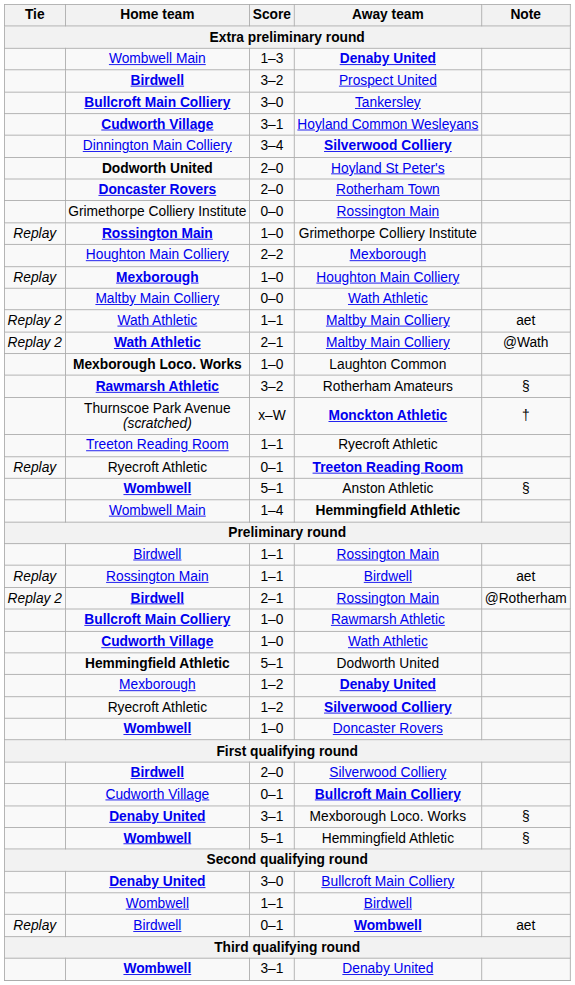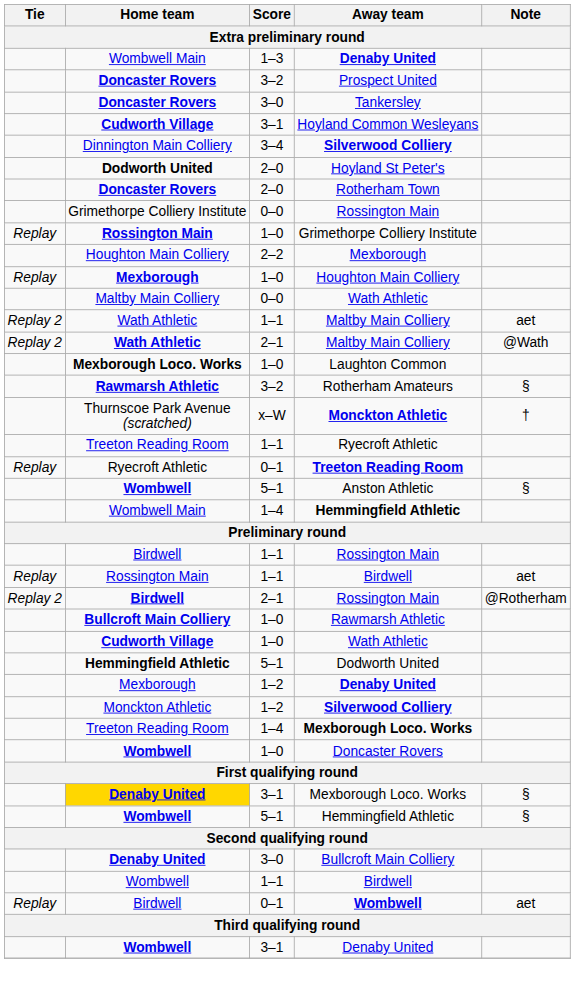 <table class="wikitable" style="text-align:center;">
 <tr>
 <th>Tie</th>
 <th>Home team</th>
 <th>Score</th>
 <th>Away team</th>
 <th>Note</th>
 </tr>
 <tr>
 <th colspan=5>Extra preliminary round</th>
 </tr>
 <tr>
 <td></td>
 <td><a href='#'>Wombwell Main</a></td>
 <td>1–3</td>
 <td><strong><a href='#'>Denaby United</a></strong></td>
 <td></td>
 </tr>
 <tr>
 <td></td>
-<td><strong><a href='#'>Birdwell</a></strong></td>
+<td><strong><a href='#'>Doncaster Rovers</a></strong></td>
 <td>3–2</td>
 <td><a href='#'>Prospect United</a></td>
 <td></td>
 </tr>
 <tr>
 <td></td>
-<td><strong><a href='#'>Bullcroft Main Colliery</a></strong></td>
+<td><strong><a href='#'>Doncaster Rovers</a></strong></td>
 <td>3–0</td>
 <td><a href='#'>Tankersley</a></td>
 <td></td>
 </tr>
 <tr>
 <td></td>
 <td><strong><a href='#'>Cudworth Village</a></strong></td>
 <td>3–1</td>
 <td><a href='#'>Hoyland Common Wesleyans</a></td>
 <td></td>
 </tr>
 <tr>
 <td></td>
 <td><a href='#'>Dinnington Main Colliery</a></td>
 <td>3–4</td>
 <td><strong><a href='#'>Silverwood Colliery</a></strong></td>
 <td></td>
 </tr>
 <tr>
 <td></td>
 <td><strong>Dodworth United</strong></td>
 <td>2–0</td>
 <td><a href='#'>Hoyland St Peter's</a></td>
 <td></td>
 </tr>
 <tr>
 <td></td>
 <td><strong><a href='#'>Doncaster Rovers</a></strong></td>
 <td>2–0</td>
 <td><a href='#'>Rotherham Town</a></td>
 <td></td>
 </tr>
 <tr>
 <td></td>
 <td>Grimethorpe Colliery Institute</td>
 <td>0–0</td>
 <td><a href='#'>Rossington Main</a></td>
 <td></td>
 </tr>
 <tr>
 <td><em>Replay</em></td>
 <td><strong><a href='#'>Rossington Main</a></strong></td>
 <td>1–0</td>
 <td>Grimethorpe Colliery Institute</td>
 <td></td>
 </tr>
 <tr>
 <td></td>
 <td><a href='#'>Houghton Main Colliery</a></td>
 <td>2–2</td>
 <td><a href='#'>Mexborough</a></td>
 <td></td>
 </tr>
 <tr>
 <td><em>Replay</em></td>
 <td><strong><a href='#'>Mexborough</a></strong></td>
 <td>1–0</td>
 <td><a href='#'>Houghton Main Colliery</a></td>
 <td></td>
 </tr>
 <tr>
 <td></td>
 <td><a href='#'>Maltby Main Colliery</a></td>
 <td>0–0</td>
 <td><a href='#'>Wath Athletic</a></td>
 <td></td>
 </tr>
 <tr>
 <td><em>Replay 2</em></td>
 <td><a href='#'>Wath Athletic</a></td>
 <td>1–1</td>
 <td><a href='#'>Maltby Main Colliery</a></td>
 <td>aet</td>
 </tr>
 <tr>
 <td><em>Replay 2</em></td>
 <td><strong><a href='#'>Wath Athletic</a></strong></td>
 <td>2–1</td>
 <td><a href='#'>Maltby Main Colliery</a></td>
 <td>@Wath</td>
 </tr>
 <tr>
 <td></td>
 <td><strong>Mexborough Loco. Works</strong></td>
 <td>1–0</td>
 <td>Laughton Common</td>
 <td></td>
 </tr>
 <tr>
 <td></td>
 <td><strong><a href='#'>Rawmarsh Athletic</a></strong></td>
 <td>3–2</td>
 <td>Rotherham Amateurs</td>
 <td>§</td>
 </tr>
 <tr>
 <td></td>
 <td>Thurnscoe Park Avenue<br><em>(scratched)</em></td>
 <td>x–W</td>
 <td><strong><a href='#'>Monckton Athletic</a></strong></td>
 <td>†</td>
 </tr>
 <tr>
 <td></td>
 <td><a href='#'>Treeton Reading Room</a></td>
 <td>1–1</td>
 <td>Ryecroft Athletic</td>
 <td></td>
 </tr>
 <tr>
 <td><em>Replay</em></td>
 <td>Ryecroft Athletic</td>
 <td>0–1</td>
 <td><strong><a href='#'>Treeton Reading Room</a></strong></td>
 <td></td>
 </tr>
 <tr>
 <td></td>
 <td><strong><a href='#'>Wombwell</a></strong></td>
 <td>5–1</td>
 <td>Anston Athletic</td>
 <td>§</td>
 </tr>
 <tr>
 <td></td>
 <td><a href='#'>Wombwell Main</a></td>
 <td>1–4</td>
 <td><strong>Hemmingfield Athletic</strong></td>
 <td></td>
 </tr>
 <tr>
 <th colspan=5>Preliminary round</th>
 </tr>
 <tr>
 <td></td>
 <td><a href='#'>Birdwell</a></td>
 <td>1–1</td>
 <td><a href='#'>Rossington Main</a></td>
 <td></td>
 </tr>
 <tr>
 <td><em>Replay</em></td>
 <td><a href='#'>Rossington Main</a></td>
 <td>1–1</td>
 <td><a href='#'>Birdwell</a></td>
 <td>aet</td>
 </tr>
 <tr>
 <td><em>Replay 2</em></td>
 <td><strong><a href='#'>Birdwell</a></strong></td>
 <td>2–1</td>
 <td><a href='#'>Rossington Main</a></td>
 <td>@Rotherham</td>
 </tr>
 <tr>
 <td></td>
 <td><strong><a href='#'>Bullcroft Main Colliery</a></strong></td>
 <td>1–0</td>
 <td><a href='#'>Rawmarsh Athletic</a></td>
 <td></td>
 </tr>
 <tr>
 <td></td>
 <td><strong><a href='#'>Cudworth Village</a></strong></td>
 <td>1–0</td>
 <td><a href='#'>Wath Athletic</a></td>
 <td></td>
 </tr>
 <tr>
 <td></td>
 <td><strong>Hemmingfield Athletic</strong></td>
 <td>5–1</td>
 <td>Dodworth United</td>
 <td></td>
 </tr>
 <tr>
 <td></td>
 <td><a href='#'>Mexborough</a></td>
 <td>1–2</td>
 <td><strong><a href='#'>Denaby United</a></strong></td>
 <td></td>
 </tr>
 <tr>
 <td></td>
-<td>Ryecroft Athletic</td>
+<td><a href='#'>Monckton Athletic</a></td>
 <td>1–2</td>
 <td><strong><a href='#'>Silverwood Colliery</a></strong></td>
+<td></td>
+</tr>
+<tr>
+<td></td>
+<td><a href='#'>Treeton Reading Room</a></td>
+<td>1–4</td>
+<td><strong>Mexborough Loco. Works</strong></td>
 <td></td>
 </tr>
 <tr>
 <td></td>
 <td><strong><a href='#'>Wombwell</a></strong></td>
 <td>1–0</td>
 <td><a href='#'>Doncaster Rovers</a></td>
 <td></td>
 </tr>
 <tr>
 <th colspan=5>First qualifying round</th>
 </tr>
 <tr>
 <td></td>
-<td><strong><a href='#'>Birdwell</a></strong></td>
-<td>2–0</td>
-<td><a href='#'>Silverwood Colliery</a></td>
-<td></td>
-</tr>
-<tr>
-<td></td>
-<td><a href='#'>Cudworth Village</a></td>
-<td>0–1</td>
-<td><strong><a href='#'>Bullcroft Main Colliery</a></strong></td>
-<td></td>
-</tr>
-<tr>
-<td></td>
-<td><strong><a href='#'>Denaby United</a></strong></td>
+<td style="background: gold;"><strong><a href='#'>Denaby United</a></strong></td>
 <td>3–1</td>
 <td>Mexborough Loco. Works</td>
 <td>§</td>
 </tr>
 <tr>
 <td></td>
 <td><strong><a href='#'>Wombwell</a></strong></td>
 <td>5–1</td>
 <td>Hemmingfield Athletic</td>
 <td>§</td>
 </tr>
 <tr>
 <th colspan=5>Second qualifying round</th>
 </tr>
 <tr>
 <td></td>
 <td><strong><a href='#'>Denaby United</a></strong></td>
 <td>3–0</td>
 <td><a href='#'>Bullcroft Main Colliery</a></td>
 <td></td>
 </tr>
 <tr>
 <td></td>
 <td><a href='#'>Wombwell</a></td>
 <td>1–1</td>
 <td><a href='#'>Birdwell</a></td>
 <td></td>
 </tr>
 <tr>
 <td><em>Replay</em></td>
 <td><a href='#'>Birdwell</a></td>
 <td>0–1</td>
 <td><strong><a href='#'>Wombwell</a></strong></td>
 <td>aet</td>
 </tr>
 <tr>
 <th colspan=5>Third qualifying round</th>
 </tr>
 <tr>
 <td></td>
 <td><strong><a href='#'>Wombwell</a></strong></td>
 <td>3–1</td>
 <td><a href='#'>Denaby United</a></td>
 <td></td>
 </tr>
 <tr>
 </tr>
 </table>
